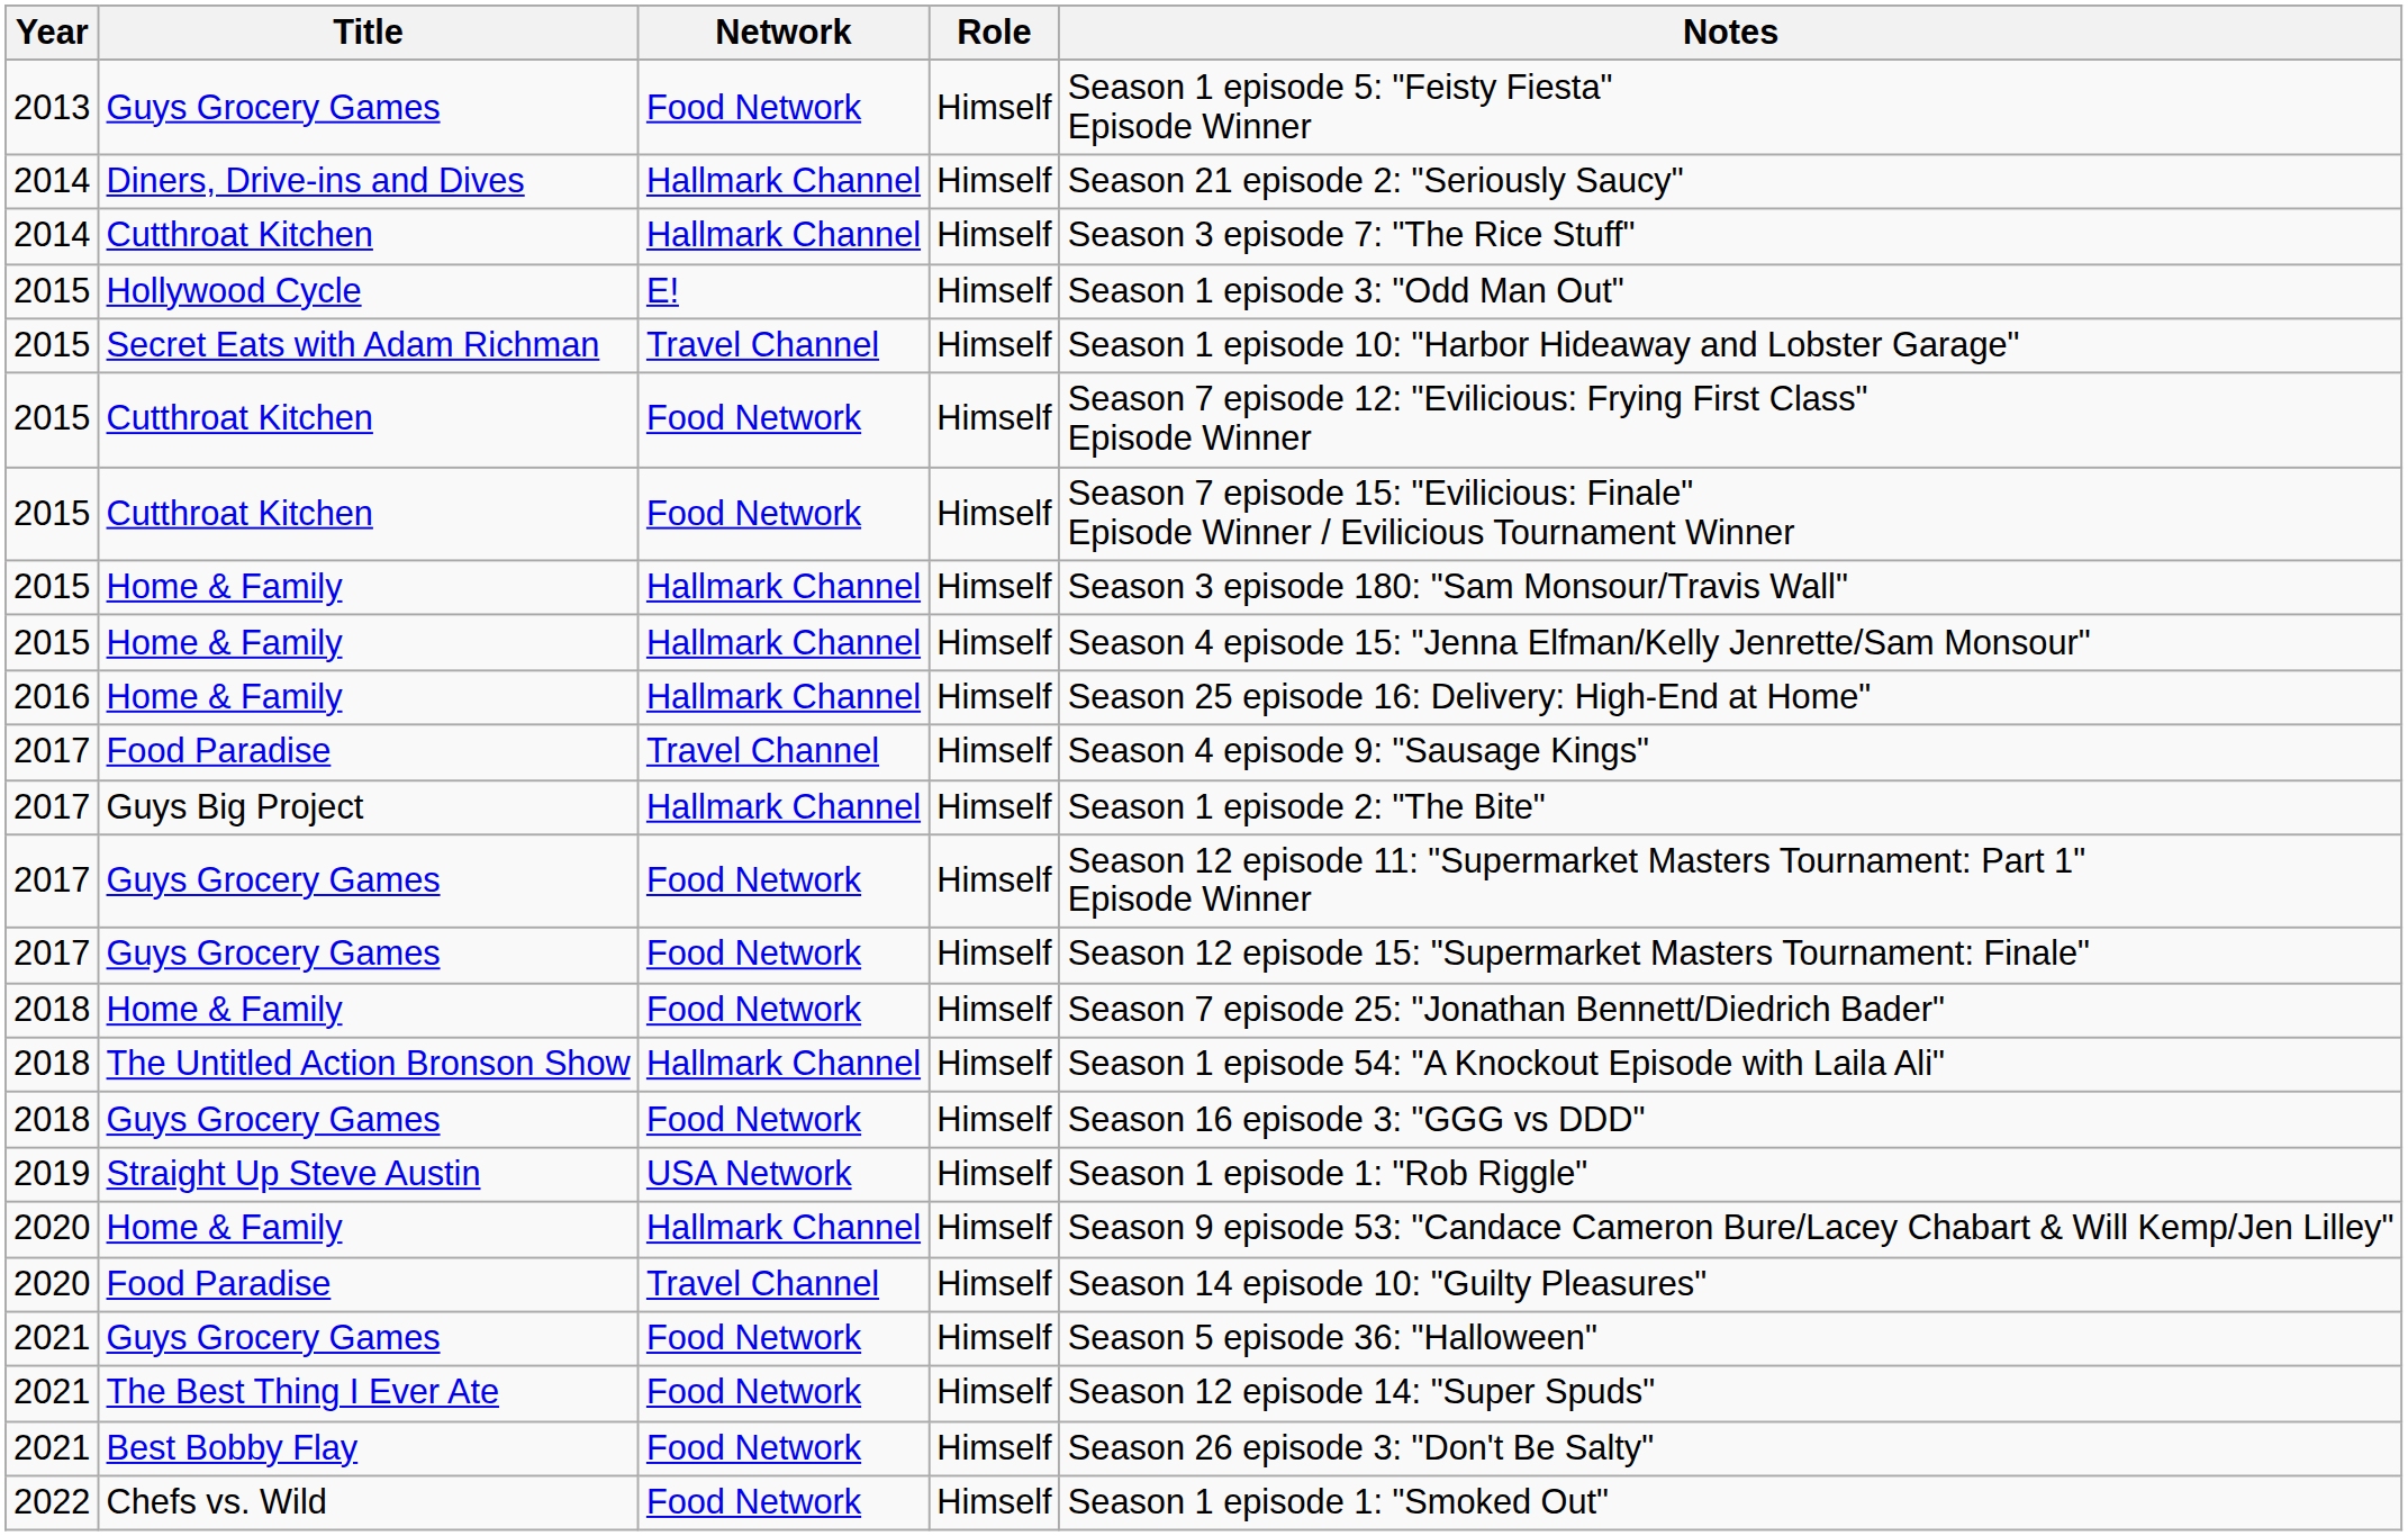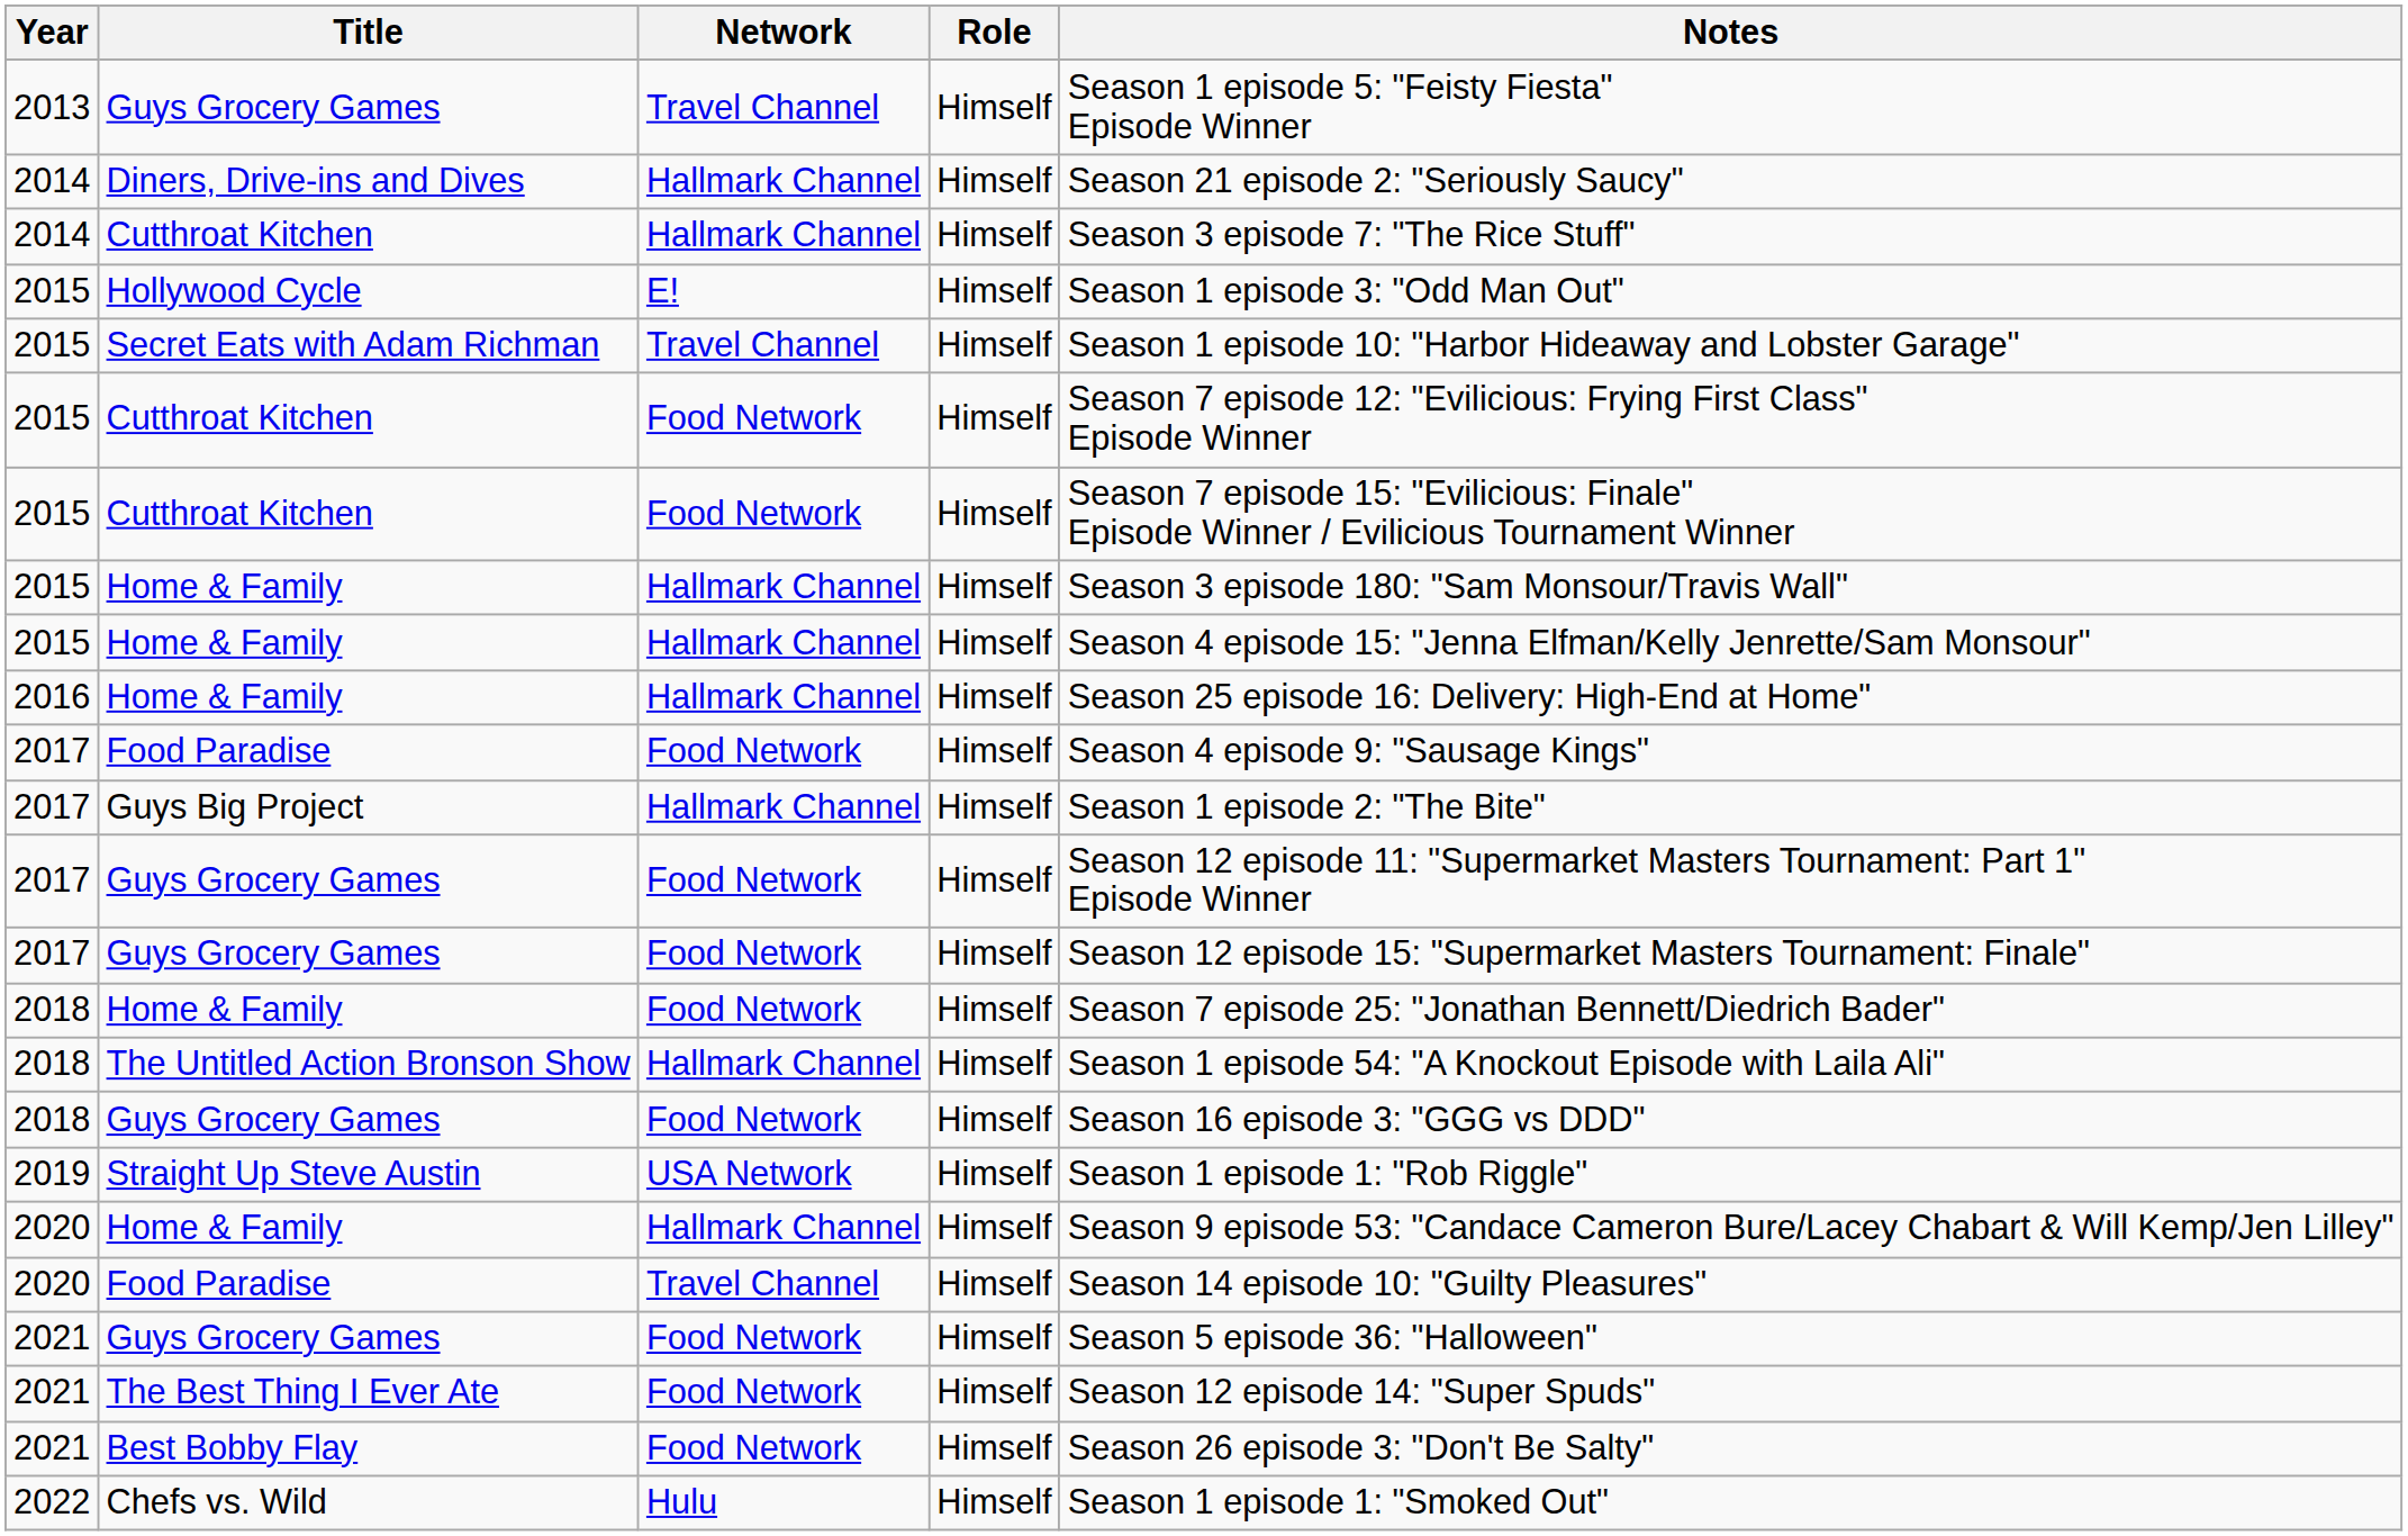 <table class="wikitable">
 <tr>
 <th>Year</th>
 <th>Title</th>
 <th>Network</th>
 <th>Role</th>
 <th>Notes</th>
 </tr>
 <tr>
 <td>2013</td>
 <td><a href='#'>Guys Grocery Games</a></td>
-<td><a href='#'>Food Network</a></td>
+<td><a href='#'>Travel Channel</a></td>
 <td>Himself</td>
 <td>Season 1 episode 5: "Feisty Fiesta"<br>Episode Winner</td>
 </tr>
 <tr>
 <td>2014</td>
 <td><a href='#'>Diners, Drive-ins and Dives</a></td>
 <td><a href='#'>Hallmark Channel</a></td>
 <td>Himself</td>
 <td>Season 21 episode 2: "Seriously Saucy"</td>
 </tr>
 <tr>
 <td>2014</td>
 <td><a href='#'>Cutthroat Kitchen</a></td>
 <td><a href='#'>Hallmark Channel</a></td>
 <td>Himself</td>
 <td>Season 3 episode 7: "The Rice Stuff"</td>
 </tr>
 <tr>
 <td>2015</td>
 <td><a href='#'>Hollywood Cycle</a></td>
 <td><a href='#'>E!</a></td>
 <td>Himself</td>
 <td>Season 1 episode 3: "Odd Man Out"</td>
 </tr>
 <tr>
 <td>2015</td>
 <td><a href='#'>Secret Eats with Adam Richman</a></td>
 <td><a href='#'>Travel Channel</a></td>
 <td>Himself</td>
 <td>Season 1 episode 10: "Harbor Hideaway and Lobster Garage"</td>
 </tr>
 <tr>
 <td>2015</td>
 <td><a href='#'>Cutthroat Kitchen</a></td>
 <td><a href='#'>Food Network</a></td>
 <td>Himself</td>
 <td>Season 7 episode 12: "Evilicious: Frying First Class"<br>Episode Winner</td>
 </tr>
 <tr>
 <td>2015</td>
 <td><a href='#'>Cutthroat Kitchen</a></td>
 <td><a href='#'>Food Network</a></td>
 <td>Himself</td>
 <td>Season 7 episode 15: "Evilicious: Finale"<br>Episode Winner / Evilicious Tournament Winner</td>
 </tr>
 <tr>
 <td>2015</td>
 <td><a href='#'>Home & Family</a></td>
 <td><a href='#'>Hallmark Channel</a></td>
 <td>Himself</td>
 <td>Season 3 episode 180: "Sam Monsour/Travis Wall"</td>
 </tr>
 <tr>
 <td>2015</td>
 <td><a href='#'>Home & Family</a></td>
 <td><a href='#'>Hallmark Channel</a></td>
 <td>Himself</td>
 <td>Season 4 episode 15: "Jenna Elfman/Kelly Jenrette/Sam Monsour"</td>
 </tr>
 <tr>
 <td>2016</td>
 <td><a href='#'>Home & Family</a></td>
 <td><a href='#'>Hallmark Channel</a></td>
 <td>Himself</td>
 <td>Season 25 episode 16: Delivery: High-End at Home"</td>
 </tr>
 <tr>
 <td>2017</td>
 <td><a href='#'>Food Paradise</a></td>
-<td><a href='#'>Travel Channel</a></td>
+<td><a href='#'>Food Network</a></td>
 <td>Himself</td>
 <td>Season 4 episode 9: "Sausage Kings"</td>
 </tr>
 <tr>
 <td>2017</td>
 <td>Guys Big Project</td>
 <td><a href='#'>Hallmark Channel</a></td>
 <td>Himself</td>
 <td>Season 1 episode 2: "The Bite"</td>
 </tr>
 <tr>
 <td>2017</td>
 <td><a href='#'>Guys Grocery Games</a></td>
 <td><a href='#'>Food Network</a></td>
 <td>Himself</td>
 <td>Season 12 episode 11: "Supermarket Masters Tournament: Part 1"<br>Episode Winner</td>
 </tr>
 <tr>
 <td>2017</td>
 <td><a href='#'>Guys Grocery Games</a></td>
 <td><a href='#'>Food Network</a></td>
 <td>Himself</td>
 <td>Season 12 episode 15: "Supermarket Masters Tournament: Finale"</td>
 </tr>
 <tr>
 <td>2018</td>
 <td><a href='#'>Home & Family</a></td>
 <td><a href='#'>Food Network</a></td>
 <td>Himself</td>
 <td>Season 7 episode 25: "Jonathan Bennett/Diedrich Bader"</td>
 </tr>
 <tr>
 <td>2018</td>
 <td><a href='#'>The Untitled Action Bronson Show</a></td>
 <td><a href='#'>Hallmark Channel</a></td>
 <td>Himself</td>
 <td>Season 1 episode 54: "A Knockout Episode with Laila Ali"</td>
 </tr>
 <tr>
 <td>2018</td>
 <td><a href='#'>Guys Grocery Games</a></td>
 <td><a href='#'>Food Network</a></td>
 <td>Himself</td>
 <td>Season 16 episode 3: "GGG vs DDD"</td>
 </tr>
 <tr>
 <td>2019</td>
 <td><a href='#'>Straight Up Steve Austin</a></td>
 <td><a href='#'>USA Network</a></td>
 <td>Himself</td>
 <td>Season 1 episode 1: "Rob Riggle"</td>
 </tr>
 <tr>
 <td>2020</td>
 <td><a href='#'>Home & Family</a></td>
 <td><a href='#'>Hallmark Channel</a></td>
 <td>Himself</td>
 <td>Season 9 episode 53: "Candace Cameron Bure/Lacey Chabart & Will Kemp/Jen Lilley"</td>
 </tr>
 <tr>
 <td>2020</td>
 <td><a href='#'>Food Paradise</a></td>
 <td><a href='#'>Travel Channel</a></td>
 <td>Himself</td>
 <td>Season 14 episode 10: "Guilty Pleasures"</td>
 </tr>
 <tr>
 <td>2021</td>
 <td><a href='#'>Guys Grocery Games</a></td>
 <td><a href='#'>Food Network</a></td>
 <td>Himself</td>
 <td>Season 5 episode 36: "Halloween"</td>
 </tr>
 <tr>
 <td>2021</td>
 <td><a href='#'>The Best Thing I Ever Ate</a></td>
 <td><a href='#'>Food Network</a></td>
 <td>Himself</td>
 <td>Season 12 episode 14: "Super Spuds"</td>
 </tr>
 <tr>
 <td>2021</td>
 <td><a href='#'>Best Bobby Flay</a></td>
 <td><a href='#'>Food Network</a></td>
 <td>Himself</td>
 <td>Season 26 episode 3: "Don't Be Salty"</td>
 </tr>
 <tr>
 <td>2022</td>
 <td>Chefs vs. Wild</td>
-<td><a href='#'>Food Network</a></td>
+<td><a href='#'>Hulu</a></td>
 <td>Himself</td>
 <td>Season 1 episode 1: "Smoked Out"</td>
 </tr>
 </table>
